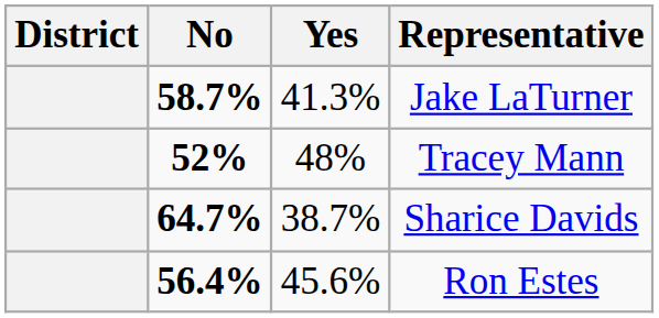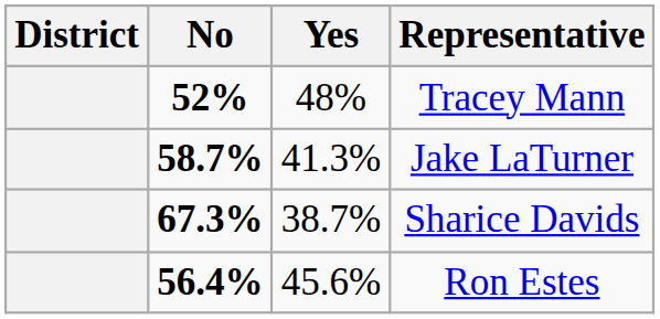 <table class=wikitable>
 <tr>
 <th>District</th>
 <th>No</th>
 <th>Yes</th>
 <th>Representative</th>
 </tr>
 <tr align=center>
 <th></th>
+<td><strong>52%</strong></td>
+<td>48%</td>
+<td><a href='#'>Tracey Mann</a></td>
+</tr>
+<tr align=center>
+<th></th>
 <td><strong>58.7%</strong></td>
 <td>41.3%</td>
 <td><a href='#'>Jake LaTurner</a></td>
 </tr>
 <tr align=center>
 <th></th>
-<td><strong>52%</strong></td>
-<td>48%</td>
-<td><a href='#'>Tracey Mann</a></td>
-</tr>
-<tr align=center>
-<th></th>
-<td><strong>64.7%</strong></td>
+<td><strong>67.3%</strong></td>
 <td>38.7%</td>
 <td><a href='#'>Sharice Davids</a></td>
 </tr>
 <tr align=center>
 <th></th>
 <td><strong>56.4%</strong></td>
 <td>45.6%</td>
 <td><a href='#'>Ron Estes</a></td>
 </tr>
 </table>
